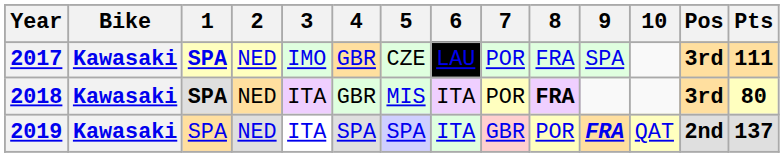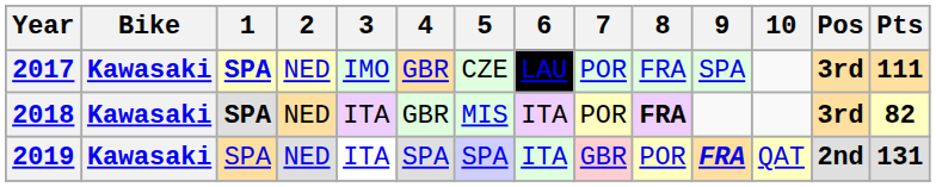 <table class="wikitable" style="text-align:center; font-size:90%">
 <tr>
 <th valign="middle">Year</th>
 <th valign="middle">Bike</th>
 <th>1</th>
 <th>2</th>
 <th>3</th>
 <th>4</th>
 <th>5</th>
 <th>6</th>
 <th>7</th>
 <th>8</th>
 <th>9</th>
 <th>10</th>
 <th>Pos</th>
 <th>Pts</th>
 </tr>
 <tr>
 <th><a href='#'>2017</a></th>
 <th><a href='#'>Kawasaki</a></th>
 <td style="background:#ffffbf;"><strong><a href='#'>SPA</a></strong><br></td>
 <td style="background:#ffffbf;"><a href='#'>NED</a><br></td>
 <td style="background:#dfffdf;"><a href='#'>IMO</a><br></td>
 <td style="background:#ffdf9f;"><a href='#'>GBR</a><br></td>
 <td style="background:#dfffdf;">CZE<br></td>
 <td style="background:#000000;color:#ffffff;"><a href='#'>LAU</a><br></td>
 <td style="background:#dfffdf;"><a href='#'>POR</a><br></td>
 <td style="background:#dfffdf;"><a href='#'>FRA</a><br></td>
 <td style="background:#dfffdf;"><a href='#'>SPA</a><br></td>
 <td></td>
 <th style="background:#ffdf9f;">3rd</th>
 <th style="background:#ffdf9f;">111</th>
 </tr>
 <tr>
 <th scope=row><a href='#'>2018</a></th>
 <th><a href='#'>Kawasaki</a></th>
 <td style="background:#dfdfdf;"><strong>SPA<br></strong></td>
 <td style="background:#ffdf9f;">NED<br></td>
 <td style="background:#efcfff;">ITA<br></td>
 <td style="background:#dfffdf;">GBR<br></td>
 <td style="background:#dfffdf;"><a href='#'>MIS</a><br></td>
 <td style="background:#efcfff;">ITA<br></td>
 <td style="background:#ffffbf;">POR<br></td>
 <td style="background:#efcfff;"><strong>FRA</strong><br></td>
 <td></td>
 <td></td>
 <th style="background:#ffdf9f;">3rd</th>
-<th style="background:#ffffbf;">80</th>
+<th style="background:#ffffbf;">82</th>
 </tr>
 <tr>
 <th><a href='#'>2019</a></th>
 <th><a href='#'>Kawasaki</a></th>
 <td style="background:#ffdf9f;"><a href='#'>SPA</a><br></td>
 <td style="background:#dfdfdf;"><a href='#'>NED</a><br></td>
 <td style="background:#ffffff;"><a href='#'>ITA</a><br></td>
 <td style="background:#dfdfdf;"><a href='#'>SPA</a><br></td>
 <td style="background:#cfcfff;"><a href='#'>SPA</a><br></td>
 <td style="background:#dfffdf;"><a href='#'>ITA</a><br></td>
 <td style="background:#ffcfcf;"><a href='#'>GBR</a><br></td>
 <td style="background:#ffffbf;"><a href='#'>POR</a><br></td>
 <td style="background:#ffdf9f;"><strong><em><a href='#'>FRA</a></em></strong><br></td>
 <td style="background:#ffffbf;"><a href='#'>QAT</a><br></td>
 <th style="background:#dfdfdf;">2nd</th>
-<th style="background:#dfdfdf;">137</th>
+<th style="background:#dfdfdf;">131</th>
 </tr>
 </table>
